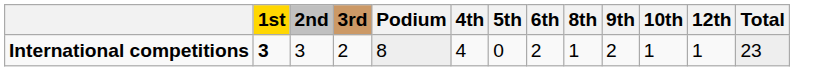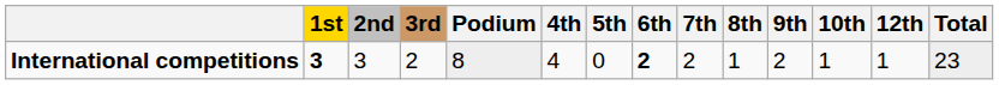 <table class="wikitable">
 <tr>
 <th></th>
 <th style="background: gold;">1st</th>
 <th style="background: silver;">2nd</th>
 <th style="background: #c96;">3rd</th>
 <th>Podium</th>
 <th>4th</th>
 <th>5th</th>
 <th>6th</th>
+<th>7th</th>
 <th>8th</th>
 <th>9th</th>
 <th>10th</th>
 <th>12th</th>
 <th>Total</th>
 </tr>
 <tr>
 <td><strong>International competitions</strong></td>
 <td><strong>3</strong></td>
 <td>3</td>
 <td>2</td>
 <td style="background: #EEEEEE;">8</td>
 <td>4</td>
 <td>0</td>
+<td><strong>2</strong></td>
 <td>2</td>
 <td>1</td>
 <td>2</td>
 <td>1</td>
 <td>1</td>
 <td style="background: #EEEEEE;">23</td>
 </tr>
 </table>
